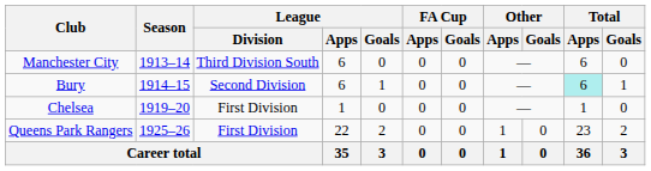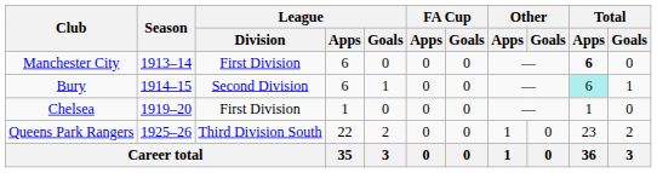 <table class="wikitable" style="text-align: center">
 <tr>
 <th rowspan="2">Club</th>
 <th rowspan="2">Season</th>
 <th colspan="3">League</th>
 <th colspan="2">FA Cup</th>
 <th colspan="2">Other</th>
 <th colspan="2">Total</th>
 </tr>
 <tr>
 <th>Division</th>
 <th>Apps</th>
 <th>Goals</th>
 <th>Apps</th>
 <th>Goals</th>
 <th>Apps</th>
 <th>Goals</th>
 <th>Apps</th>
 <th>Goals</th>
 </tr>
 <tr>
 <td><a href='#'>Manchester City</a></td>
 <td><a href='#'>1913–14</a></td>
-<td><a href='#'>Third Division South</a></td>
+<td><a href='#'>First Division</a></td>
 <td>6</td>
 <td>0</td>
 <td>0</td>
 <td>0</td>
 <td colspan="2">―</td>
-<td>6</td>
+<td><strong>6</strong></td>
 <td>0</td>
 </tr>
 <tr>
 <td><a href='#'>Bury</a></td>
 <td><a href='#'>1914–15</a></td>
 <td><a href='#'>Second Division</a></td>
 <td>6</td>
 <td>1</td>
 <td>0</td>
 <td>0</td>
 <td colspan="2">―</td>
 <td style="background: paleturquoise;">6</td>
 <td>1</td>
 </tr>
 <tr>
 <td><a href='#'>Chelsea</a></td>
 <td><a href='#'>1919–20</a></td>
 <td>First Division</td>
 <td>1</td>
 <td>0</td>
 <td>0</td>
 <td>0</td>
 <td colspan="2">―</td>
 <td>1</td>
 <td>0</td>
 </tr>
 <tr>
 <td><a href='#'>Queens Park Rangers</a></td>
 <td><a href='#'>1925–26</a></td>
-<td><a href='#'>First Division</a></td>
+<td><a href='#'>Third Division South</a></td>
 <td>22</td>
 <td>2</td>
 <td>0</td>
 <td>0</td>
 <td>1</td>
 <td>0</td>
 <td>23</td>
 <td>2</td>
 </tr>
 <tr>
 <th colspan="3">Career total</th>
 <th>35</th>
 <th>3</th>
 <th>0</th>
 <th>0</th>
 <th>1</th>
 <th>0</th>
 <th>36</th>
 <th>3</th>
 </tr>
 </table>
